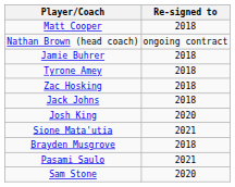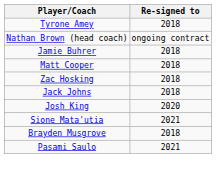 <table class="wikitable sortable" style="text-align: center; font-size:90%">
 <tr style="background:#efefef;">
 <th>Player/Coach</th>
 <th>Re-signed to</th>
 </tr>
 <tr>
-<td><a href='#'>Matt Cooper</a></td>
+<td><a href='#'>Tyrone Amey</a></td>
 <td>2018</td>
 </tr>
 <tr>
 <td><a href='#'>Nathan Brown</a> (head coach)</td>
 <td>ongoing contract</td>
 </tr>
 <tr>
 <td><a href='#'>Jamie Buhrer</a></td>
 <td>2018</td>
 </tr>
 <tr>
-<td><a href='#'>Tyrone Amey</a></td>
+<td><a href='#'>Matt Cooper</a></td>
 <td>2018</td>
 </tr>
 <tr>
 <td><a href='#'>Zac Hosking</a></td>
 <td>2018</td>
 </tr>
 <tr>
 <td><a href='#'>Jack Johns</a></td>
 <td>2018</td>
 </tr>
 <tr>
 <td><a href='#'>Josh King</a></td>
 <td>2020</td>
 </tr>
 <tr>
 <td><a href='#'>Sione Mata'utia</a></td>
 <td>2021</td>
 </tr>
 <tr>
 <td><a href='#'>Brayden Musgrove</a></td>
 <td>2018</td>
 </tr>
 <tr>
 <td><a href='#'>Pasami Saulo</a></td>
 <td>2021</td>
 </tr>
-<tr>
-<td><a href='#'>Sam Stone</a></td>
-<td>2020</td>
-</tr>
 </table>
